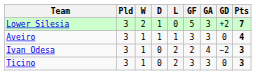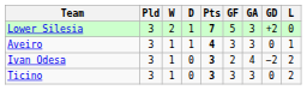 <table class="wikitable" style="text-align:center;">
 <tr>
 <th width=175>Team</th>
 <th width=20 abbr="Played">Pld</th>
 <th width=20 abbr="Won">W</th>
 <th width=20 abbr="Drawn">D</th>
-<th width=20 abbr="Lost">L</th>
+<th width=20 abbr="Points">Pts</th>
 <th width=20 abbr="Goals for">GF</th>
 <th width=20 abbr="Goals against">GA</th>
 <th width=20 abbr="Goal difference">GD</th>
-<th width=20 abbr="Points">Pts</th>
+<th width=20 abbr="Lost">L</th>
 </tr>
 <tr bgcolor=#ccffcc>
 <td align=left> <a href='#'>Lower Silesia</a></td>
 <td>3</td>
 <td>2</td>
 <td>1</td>
-<td>0</td>
+<td><strong>7</strong></td>
 <td>5</td>
 <td>3</td>
 <td>+2</td>
-<td><strong>7</strong></td>
+<td>0</td>
 </tr>
 <tr>
 <td align=left> <a href='#'>Aveiro</a></td>
 <td>3</td>
 <td>1</td>
 <td>1</td>
-<td>1</td>
+<td><strong>4</strong></td>
 <td>3</td>
 <td>3</td>
 <td>0</td>
-<td><strong>4</strong></td>
+<td>1</td>
 </tr>
 <tr>
 <td align=left> <a href='#'>Ivan Odesa</a></td>
 <td>3</td>
 <td>1</td>
 <td>0</td>
-<td>2</td>
+<td><strong>3</strong></td>
 <td>2</td>
 <td>4</td>
 <td>−2</td>
-<td><strong>3</strong></td>
+<td>2</td>
 </tr>
 <tr>
 <td align=left> <a href='#'>Ticino</a></td>
 <td>3</td>
 <td>1</td>
 <td>0</td>
-<td>2</td>
+<td><strong>3</strong></td>
 <td>3</td>
 <td>3</td>
 <td>0</td>
-<td><strong>3</strong></td>
+<td>2</td>
 </tr>
 </table>
